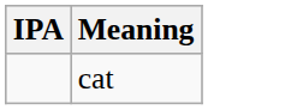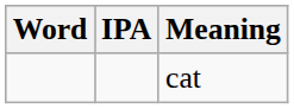 <table class="wikitable">
 <tr>
+<th>Word</th>
 <th>IPA</th>
 <th>Meaning</th>
 </tr>
 <tr>
+<td><em></em></td>
 <td></td>
 <td>cat</td>
 </tr>
 </table>
